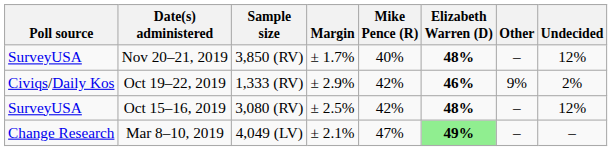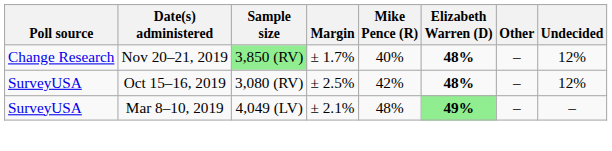 <table class="wikitable sortable" style="font-size:90%;text-align:center;">
 <tr valign=bottom style="font-size:90%;">
 <th>Poll source</th>
 <th>Date(s)<br>administered</th>
 <th>Sample<br>size</th>
 <th>Margin<br></th>
 <th>Mike<br>Pence (R)</th>
 <th>Elizabeth<br>Warren (D)</th>
 <th>Other</th>
 <th>Undecided</th>
 </tr>
 <tr>
-<td style="text-align:left;"><a href='#'>SurveyUSA</a></td>
+<td style="text-align:left;"><a href='#'>Change Research</a></td>
 <td>Nov 20–21, 2019</td>
-<td>3,850 (RV)</td>
+<td style="background: lightgreen;">3,850 (RV)</td>
 <td>± 1.7%</td>
 <td>40%</td>
 <td><strong>48%</strong></td>
 <td>–</td>
 <td>12%</td>
-</tr>
-<tr>
-<td style="text-align:left;"><a href='#'>Civiqs</a>/<a href='#'>Daily Kos</a></td>
-<td>Oct 19–22, 2019</td>
-<td>1,333 (RV)</td>
-<td>± 2.9%</td>
-<td>42%</td>
-<td><strong>46%</strong></td>
-<td>9%</td>
-<td>2%</td>
 </tr>
 <tr>
 <td style="text-align:left;"><a href='#'>SurveyUSA</a></td>
 <td>Oct 15–16, 2019</td>
 <td>3,080 (RV)</td>
 <td>± 2.5%</td>
 <td>42%</td>
 <td><strong>48%</strong></td>
 <td>–</td>
 <td>12%</td>
 </tr>
 <tr>
-<td style="text-align:left;"><a href='#'>Change Research</a></td>
+<td style="text-align:left;"><a href='#'>SurveyUSA</a></td>
 <td>Mar 8–10, 2019</td>
 <td>4,049 (LV)</td>
 <td>± 2.1%</td>
-<td>47%</td>
+<td>48%</td>
 <td style="background: lightgreen;"><strong>49%</strong></td>
 <td>–</td>
 <td>–</td>
 </tr>
 </table>
